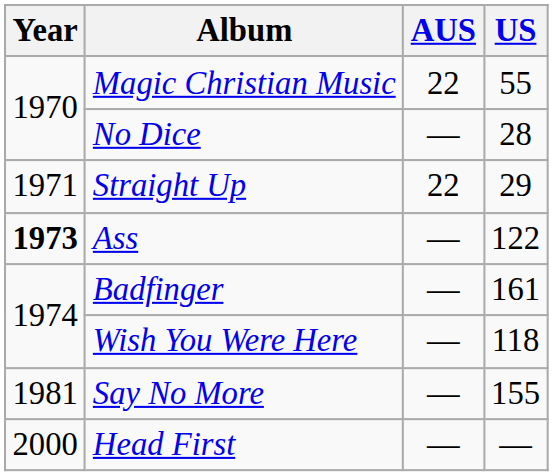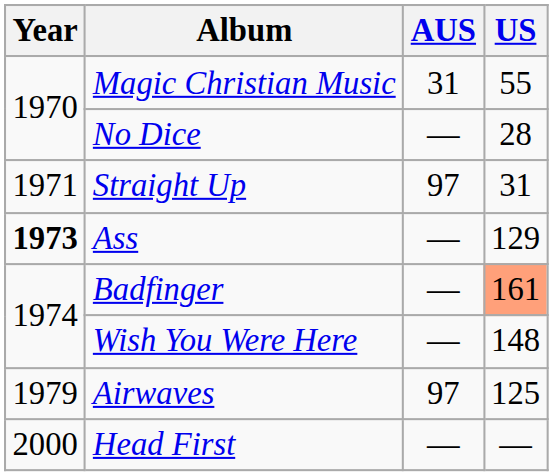 <table class="wikitable">
 <tr>
 <th scope="col">Year</th>
 <th scope="col">Album</th>
 <th scope="col"><a href='#'>AUS</a><br></th>
 <th scope="col"><a href='#'>US</a><br></th>
 </tr>
 <tr>
 <td rowspan="2">1970</td>
 <td style="text-align:left;"><em><a href='#'>Magic Christian Music</a></em></td>
-<td style="text-align:center;">22</td>
+<td style="text-align:center;">31</td>
 <td style="text-align:center;">55</td>
 </tr>
 <tr>
 <td style="text-align:left;"><em><a href='#'>No Dice</a></em></td>
 <td style="text-align:center;">—</td>
 <td style="text-align:center;">28</td>
 </tr>
 <tr>
 <td style="text-align:left;">1971</td>
 <td style="text-align:left;"><em><a href='#'>Straight Up</a></em></td>
-<td style="text-align:center;">22</td>
-<td style="text-align:center;">29</td>
+<td style="text-align:center;">97</td>
+<td style="text-align:center;">31</td>
 </tr>
 <tr>
 <td style="text-align:left;"><strong>1973</strong></td>
 <td style="text-align:left;"><em><a href='#'>Ass</a></em></td>
 <td style="text-align:center;">—</td>
-<td style="text-align:center;">122</td>
+<td style="text-align:center;">129</td>
 </tr>
 <tr>
 <td rowspan="2">1974</td>
 <td style="text-align:left;"><em><a href='#'>Badfinger</a></em></td>
 <td style="text-align:center;">—</td>
-<td style="text-align:center;">161</td>
+<td style="background: lightsalmon; text-align:center;">161</td>
 </tr>
 <tr>
 <td style="text-align:left;"><em><a href='#'>Wish You Were Here</a></em></td>
 <td style="text-align:center;">—</td>
-<td style="text-align:center;">118</td>
+<td style="text-align:center;">148</td>
 </tr>
 <tr>
-<td style="text-align:left;">1981</td>
-<td style="text-align:left;"><em><a href='#'>Say No More</a></em></td>
-<td style="text-align:center;">—</td>
-<td style="text-align:center;">155</td>
+<td style="text-align:left;">1979</td>
+<td style="text-align:left;"><em><a href='#'>Airwaves</a></em></td>
+<td style="text-align:center;">97</td>
+<td style="text-align:center;">125</td>
 </tr>
 <tr>
 <td style="text-align:left;">2000</td>
 <td style="text-align:left;"><em><a href='#'>Head First</a></em></td>
 <td style="text-align:center;">—</td>
 <td style="text-align:center;">—</td>
 </tr>
 </table>
